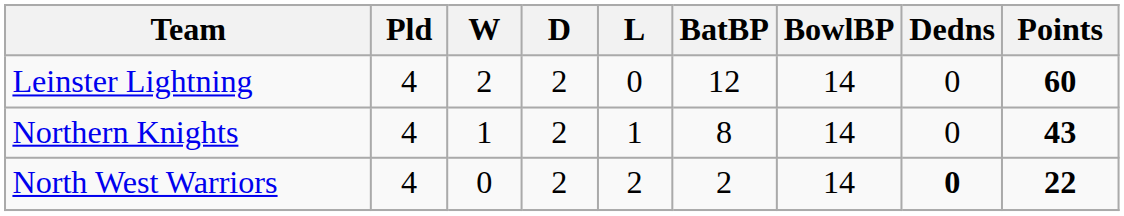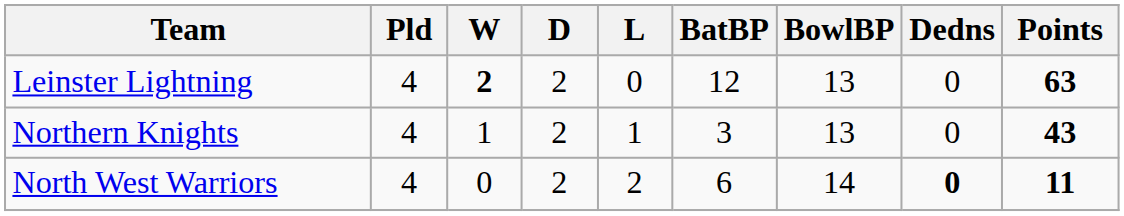 <table class="wikitable" style="text-align:center;">
 <tr>
 <th width=175>Team</th>
 <th style="width:30px;" abbr="Played">Pld</th>
 <th style="width:30px;" abbr="Won">W</th>
 <th style="width:30px;" abbr="Drawn">D</th>
 <th style="width:30px;" abbr="Lost">L</th>
 <th style="width:30px;" abbr="Bat BP">BatBP</th>
 <th style="width:30px;" abbr="Bowl BP">BowlBP</th>
 <th style="width:30px;" abbr="Deductions">Dedns</th>
 <th style="width:50px;" abbr="Points">Points</th>
 </tr>
 <tr style="background:#f9f9f9;">
 <td style="text-align:left;"><a href='#'>Leinster Lightning</a></td>
 <td>4</td>
-<td>2</td>
+<td><strong>2</strong></td>
 <td>2</td>
 <td>0</td>
 <td>12</td>
-<td>14</td>
+<td>13</td>
 <td>0</td>
-<td><strong>60</strong></td>
+<td><strong>63</strong></td>
 </tr>
 <tr style="background:#f9f9f9;">
 <td style="text-align:left;"><a href='#'>Northern Knights</a></td>
 <td>4</td>
 <td>1</td>
 <td>2</td>
 <td>1</td>
-<td>8</td>
-<td>14</td>
+<td>3</td>
+<td>13</td>
 <td>0</td>
 <td><strong>43</strong></td>
 </tr>
 <tr style="background:#f9f9f9;">
 <td style="text-align:left;"><a href='#'>North West Warriors</a></td>
 <td>4</td>
 <td>0</td>
 <td>2</td>
 <td>2</td>
-<td>2</td>
+<td>6</td>
 <td>14</td>
 <td><strong>0</strong></td>
-<td><strong>22</strong></td>
+<td><strong>11</strong></td>
 </tr>
 </table>
